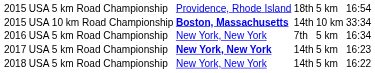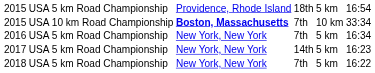 <table>
 <tr>
 <td>2015</td>
 <td>USA 5 km Road Championship</td>
 <td><a href='#'>Providence, Rhode Island</a></td>
 <td>18th</td>
 <td>5 km</td>
 <td>16:54</td>
 </tr>
 <tr>
 <td>2015</td>
 <td>USA 10 km Road Championship</td>
 <td><strong><a href='#'>Boston, Massachusetts</a></strong></td>
-<td>14th</td>
+<td>7th</td>
 <td>10 km</td>
 <td>33:34</td>
 </tr>
 <tr>
 <td>2016</td>
 <td>USA 5 km Road Championship</td>
 <td><a href='#'>New York, New York</a></td>
 <td>7th</td>
 <td>5 km</td>
 <td>16:34</td>
 </tr>
 <tr>
 <td>2017</td>
 <td>USA 5 km Road Championship</td>
-<td><strong><a href='#'>New York, New York</a></strong></td>
+<td><a href='#'>New York, New York</a></td>
 <td>14th</td>
 <td>5 km</td>
 <td>16:23</td>
 </tr>
 <tr>
 <td>2018</td>
 <td>USA 5 km Road Championship</td>
 <td><a href='#'>New York, New York</a></td>
-<td>14th</td>
+<td>7th</td>
 <td>5 km</td>
 <td>16:22</td>
 </tr>
 </table>
